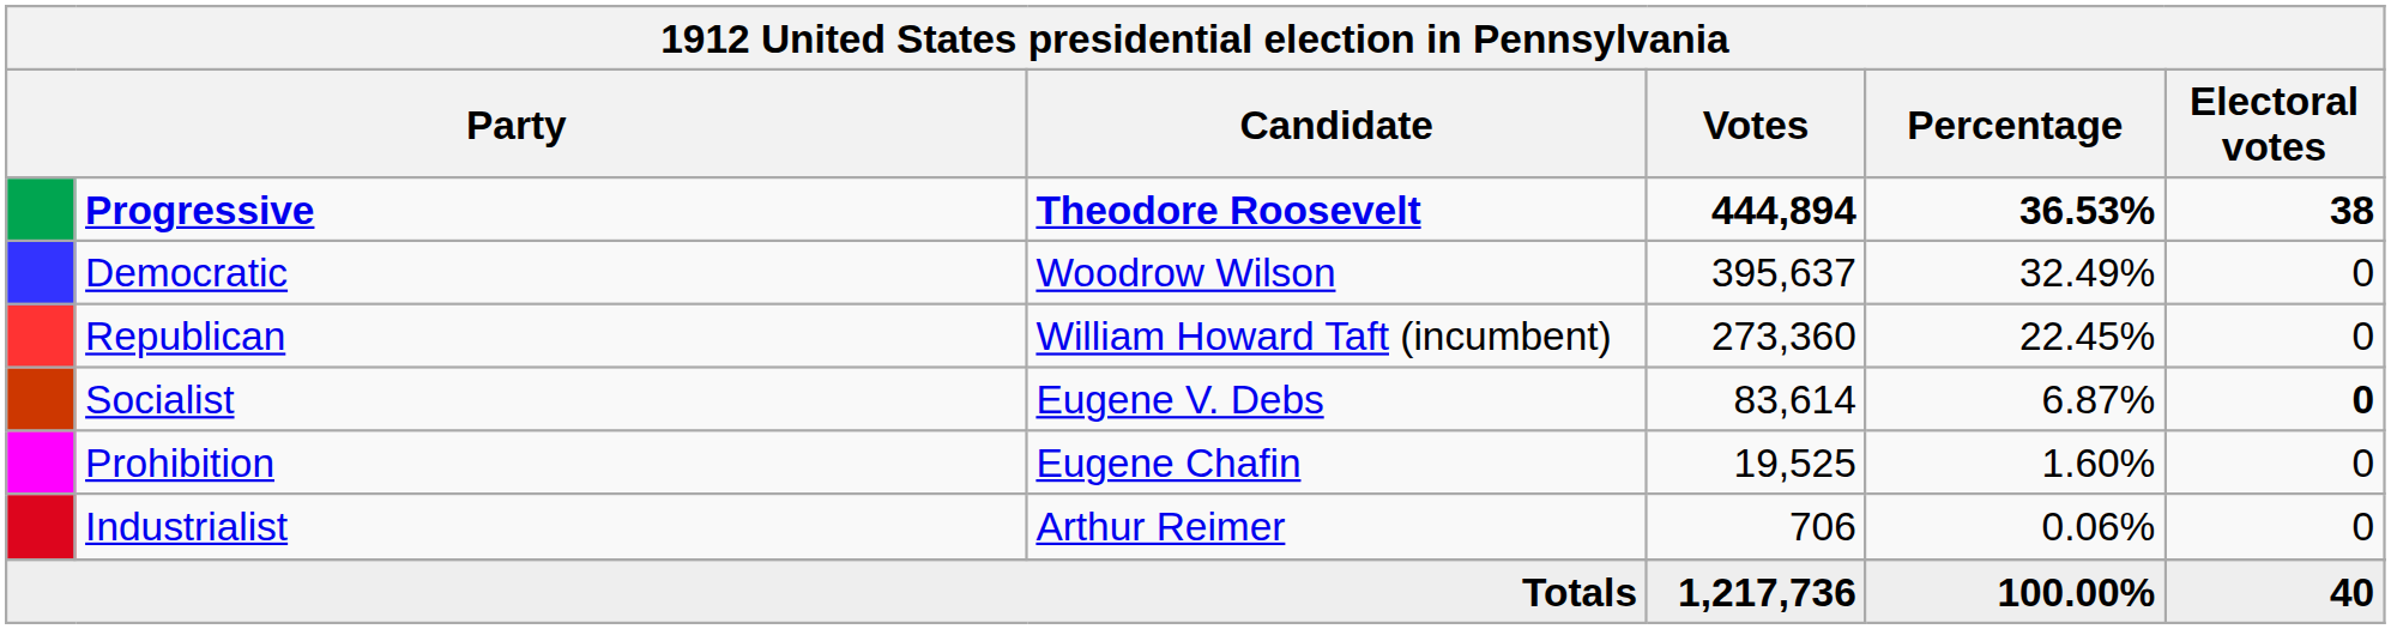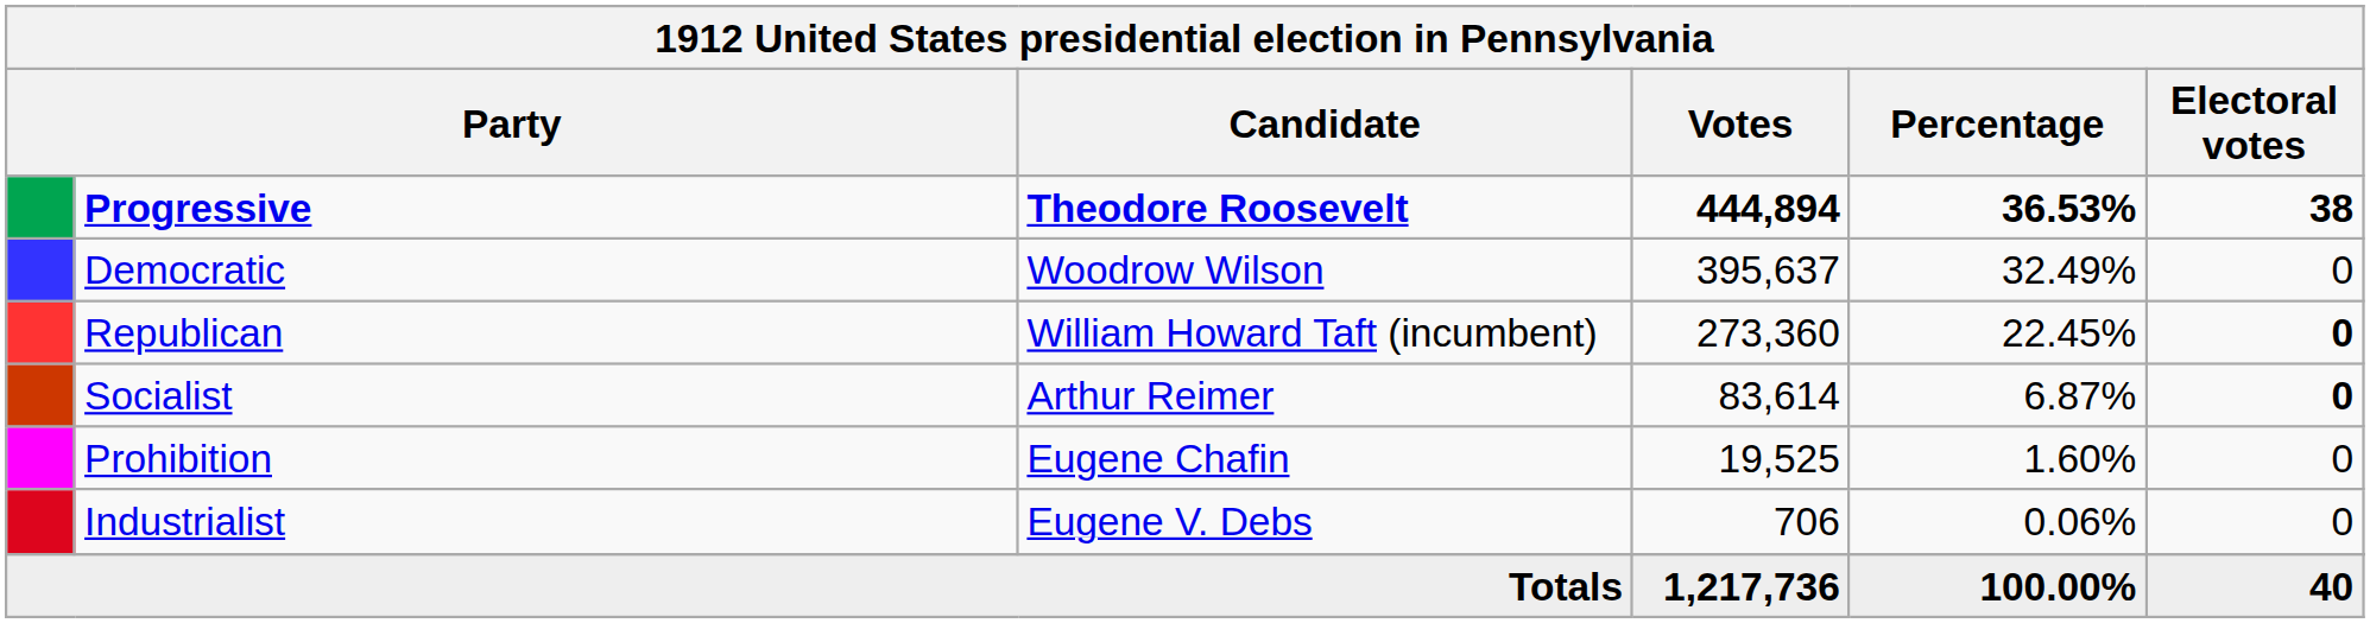 <table class="wikitable" style="font-size: 95%;">
 <tr>
 <th colspan="6">1912 United States presidential election in Pennsylvania</th>
 </tr>
 <tr>
 <th colspan="2" style="width: 25em">Party</th>
 <th style="width: 15em">Candidate</th>
 <th style="width: 5em">Votes</th>
 <th style="width: 7em">Percentage</th>
 <th style="width: 5em">Electoral votes</th>
 </tr>
 <tr>
 <th style="background-color:#00A550; width: 3px"></th>
 <td style="width: 130px"><strong><a href='#'>Progressive</a></strong></td>
 <td><strong><a href='#'>Theodore Roosevelt</a></strong></td>
 <td align="right"><strong>444,894</strong></td>
 <td align="right"><strong>36.53%</strong></td>
 <td align="right"><strong>38</strong></td>
 </tr>
 <tr>
 <th style="background-color:#3333FF; width: 3px"></th>
 <td style="width: 130px"><a href='#'>Democratic</a></td>
 <td><a href='#'>Woodrow Wilson</a></td>
 <td align="right">395,637</td>
 <td align="right">32.49%</td>
 <td align="right">0</td>
 </tr>
 <tr>
 <th style="background-color:#FF3333; width: 3px"></th>
 <td style="width: 130px"><a href='#'>Republican</a></td>
 <td><a href='#'>William Howard Taft</a> (incumbent)</td>
 <td align="right">273,360</td>
 <td align="right">22.45%</td>
-<td align="right">0</td>
+<td align="right"><strong>0</strong></td>
 </tr>
 <tr>
 <th style="background-color:#CD3700; width: 3px"></th>
 <td style="width: 130px"><a href='#'>Socialist</a></td>
-<td><a href='#'>Eugene V. Debs</a></td>
+<td><a href='#'>Arthur Reimer</a></td>
 <td align="right">83,614</td>
 <td align="right">6.87%</td>
 <td align="right"><strong>0</strong></td>
 </tr>
 <tr>
 <th style="background-color:#FF00FF; width: 3px"></th>
 <td style="width: 130px"><a href='#'>Prohibition</a></td>
 <td><a href='#'>Eugene Chafin</a></td>
 <td align="right">19,525</td>
 <td align="right">1.60%</td>
 <td align="right">0</td>
 </tr>
 <tr>
 <th style="background-color:#DD051D; width: 3px"></th>
 <td style="width: 130px"><a href='#'>Industrialist</a></td>
-<td><a href='#'>Arthur Reimer</a></td>
+<td><a href='#'>Eugene V. Debs</a></td>
 <td align="right">706</td>
 <td align="right">0.06%</td>
 <td align="right">0</td>
 </tr>
 <tr>
 </tr>
 <tr bgcolor="#EEEEEE">
 <td colspan="3" align="right"><strong>Totals</strong></td>
 <td align="right"><strong>1,217,736</strong></td>
 <td align="right"><strong>100.00%</strong></td>
 <td align="right"><strong>40</strong></td>
 </tr>
 </table>
